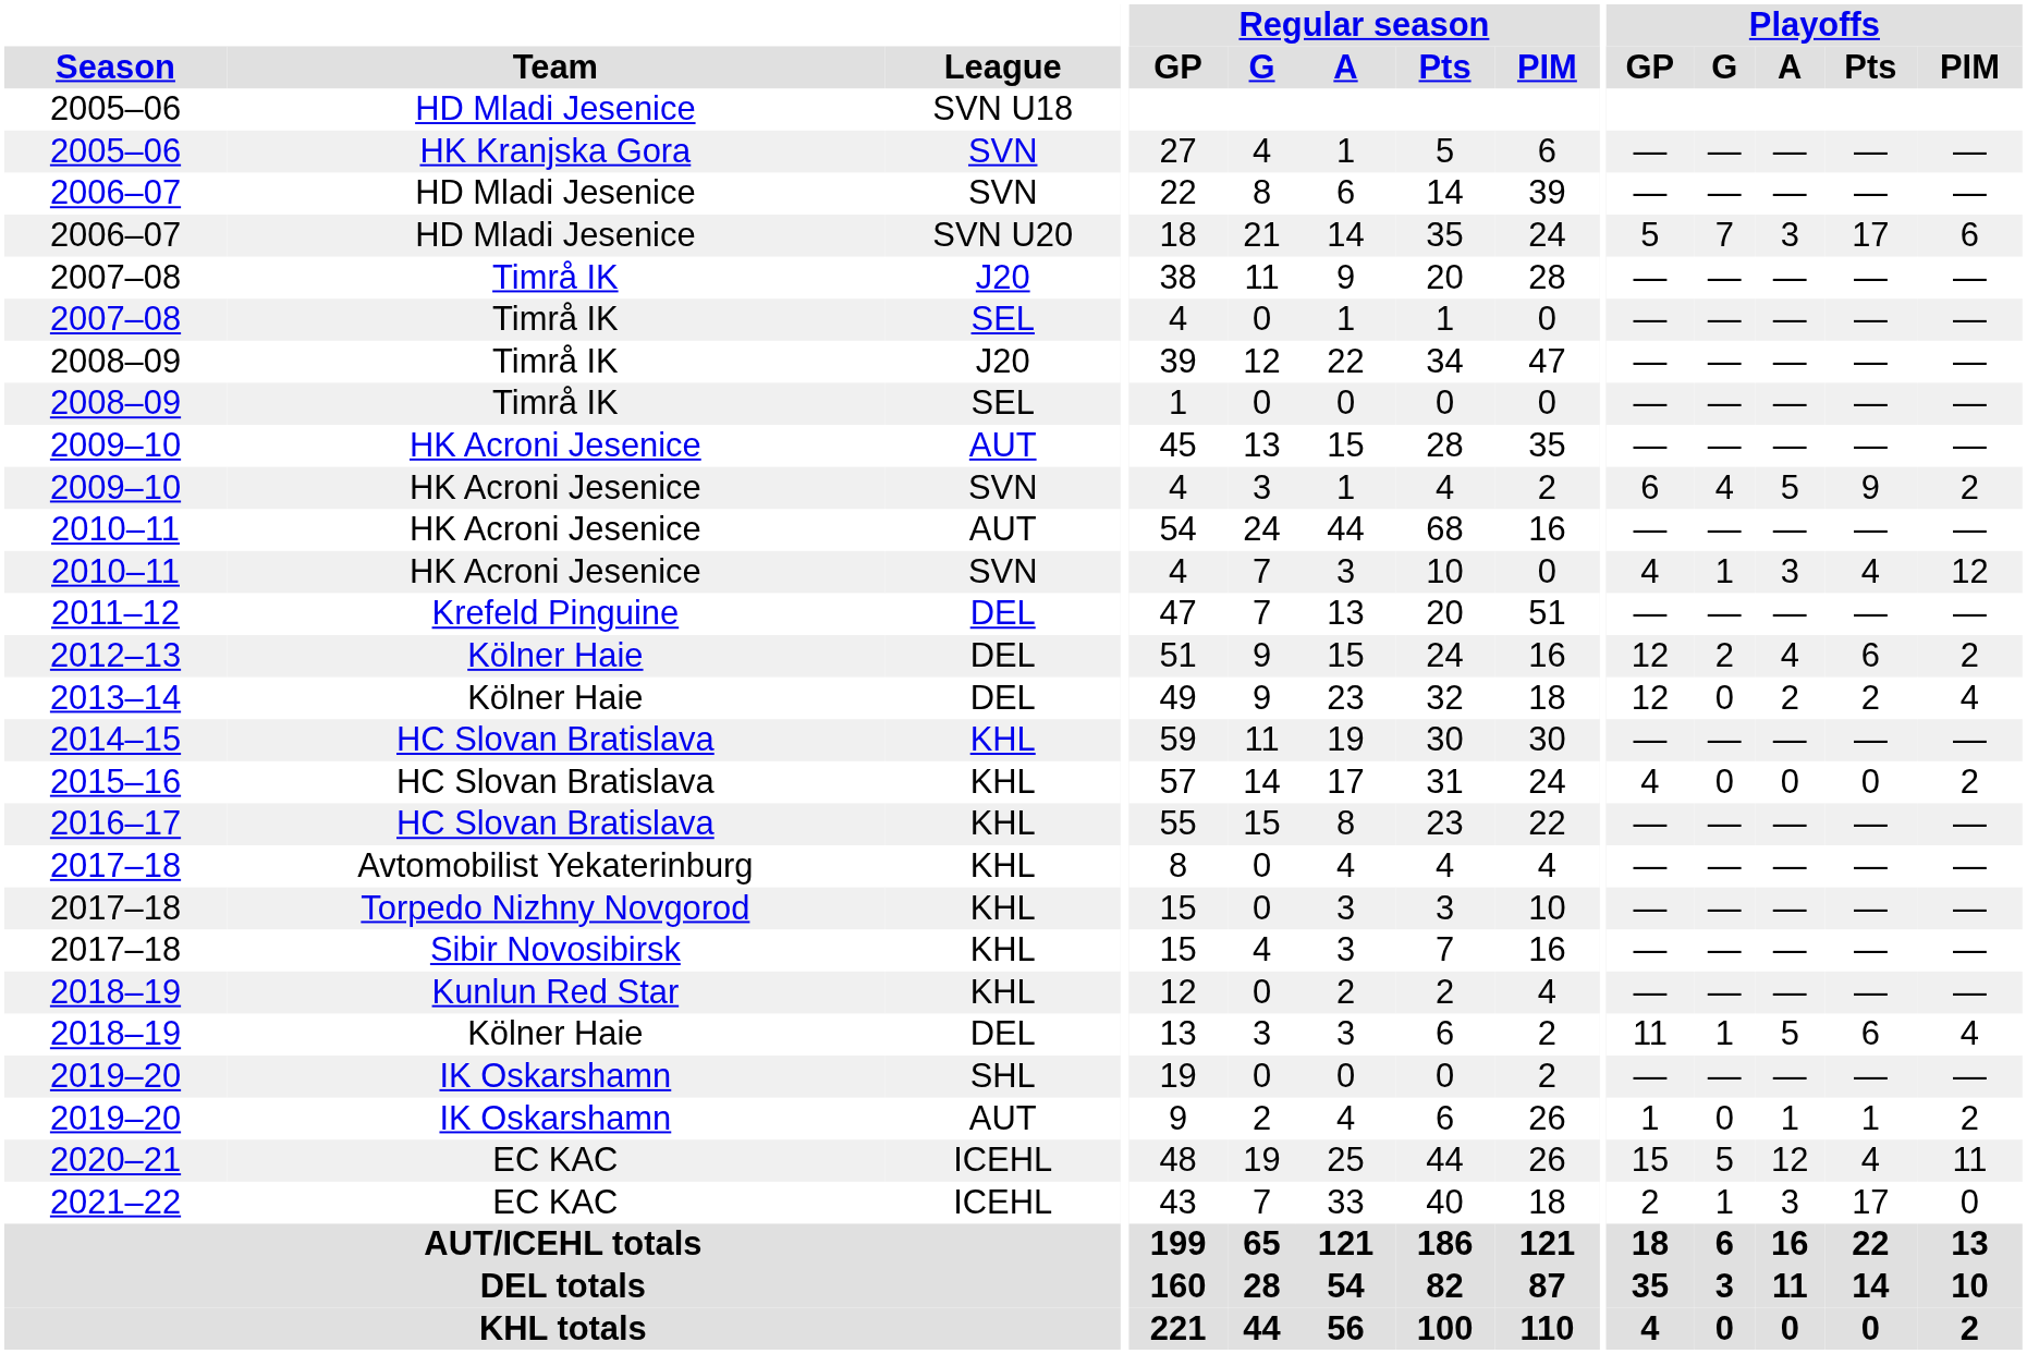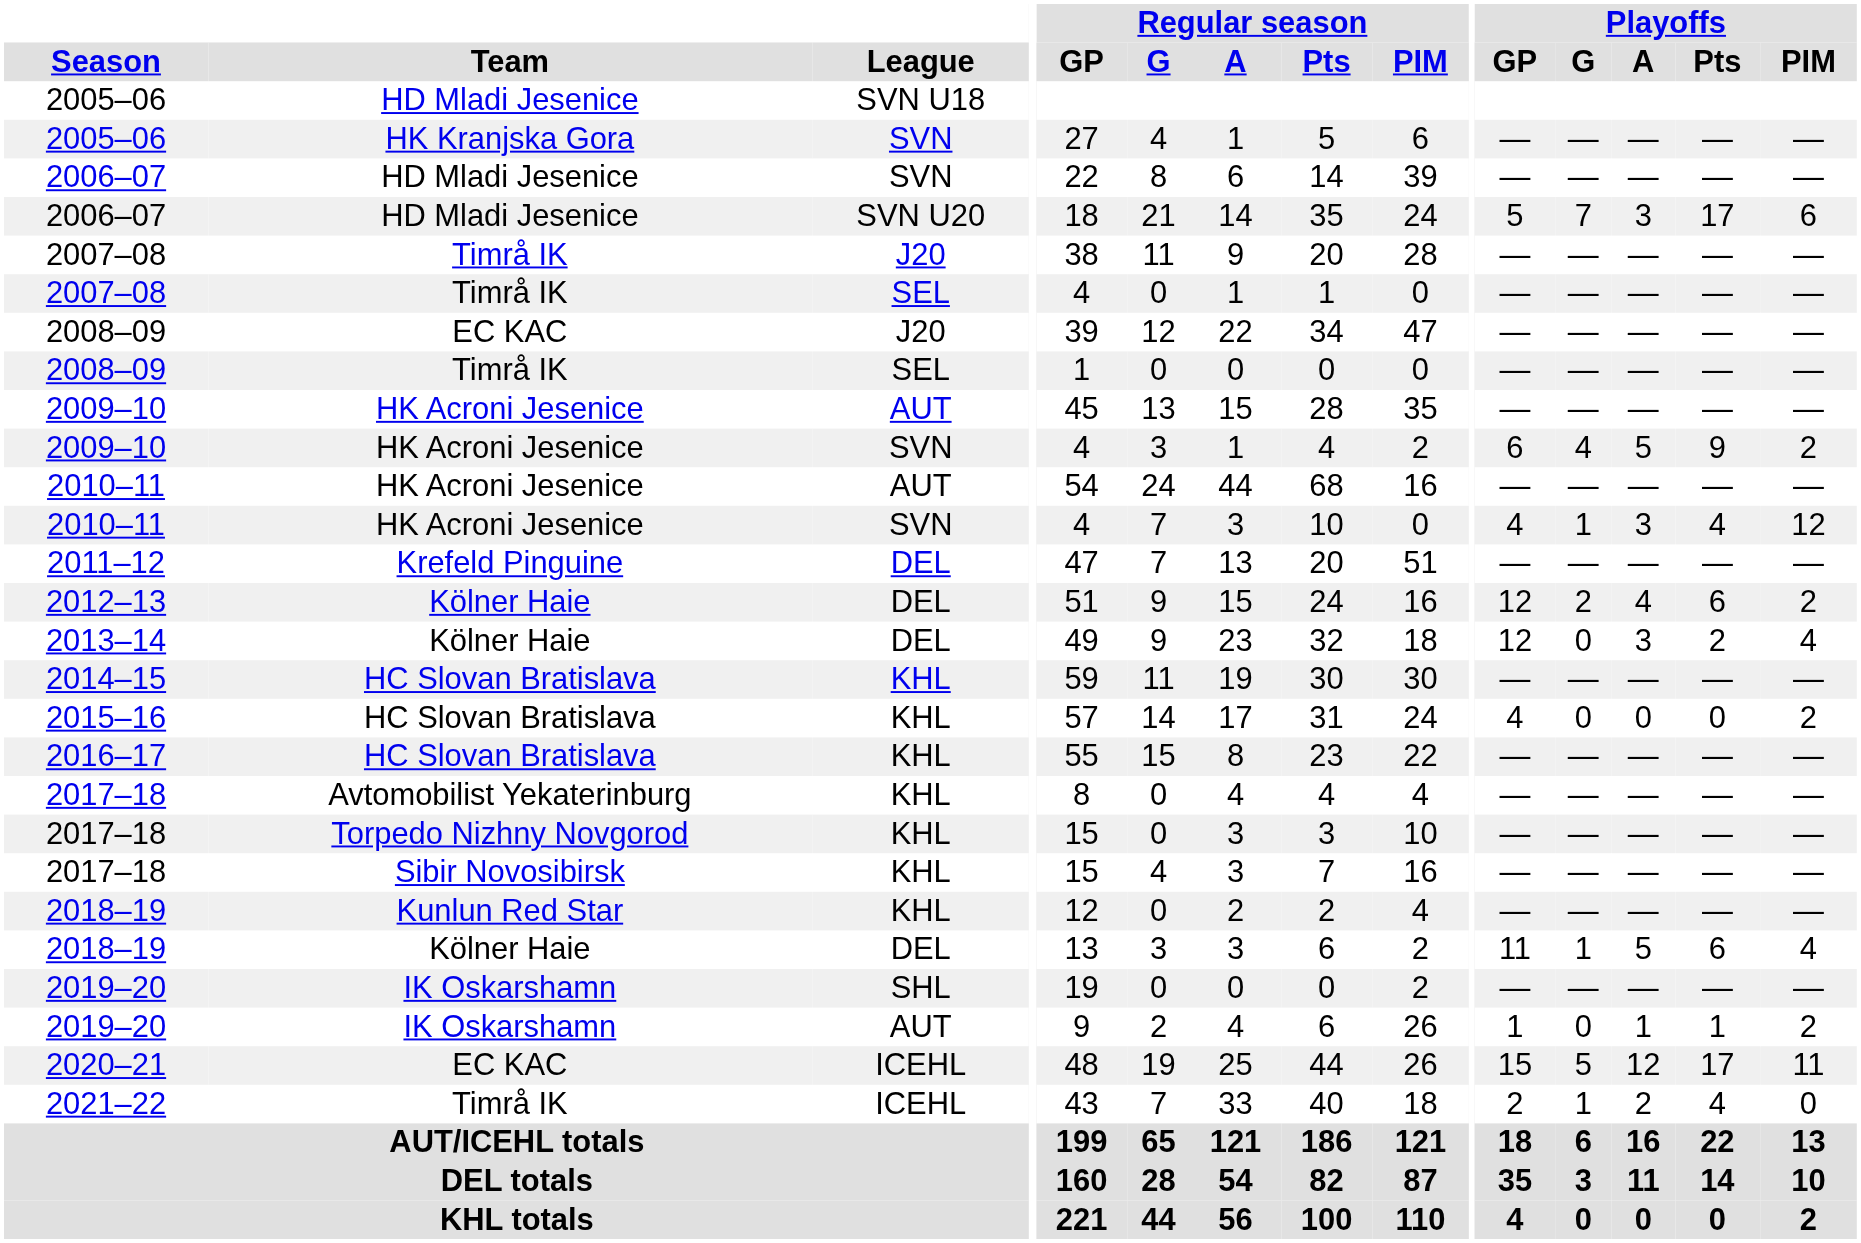 <table border="0" cellpadding="1" cellspacing="0" style="text-align:center; width:60em">
 <tr bgcolor="#e0e0e0">
 <th colspan="3" bgcolor="#ffffff"></th>
 <th rowspan="99" bgcolor="#ffffff"></th>
 <th colspan="5"><a href='#'>Regular season</a></th>
 <th rowspan="99" bgcolor="#ffffff"></th>
 <th colspan="5"><a href='#'>Playoffs</a></th>
 </tr>
 <tr bgcolor="#e0e0e0">
 <th><a href='#'>Season</a></th>
 <th>Team</th>
 <th>League</th>
 <th>GP</th>
 <th><a href='#'>G</a></th>
 <th><a href='#'>A</a></th>
 <th><a href='#'>Pts</a></th>
 <th><a href='#'>PIM</a></th>
 <th>GP</th>
 <th>G</th>
 <th>A</th>
 <th>Pts</th>
 <th>PIM</th>
 </tr>
 <tr>
 <td>2005–06</td>
 <td><a href='#'>HD Mladi Jesenice</a></td>
 <td>SVN U18</td>
 <td></td>
 <td></td>
 <td></td>
 <td></td>
 <td></td>
 <td></td>
 <td></td>
 <td></td>
 <td></td>
 <td></td>
 </tr>
 <tr bgcolor="#f0f0f0">
 <td><a href='#'>2005–06</a></td>
 <td><a href='#'>HK Kranjska Gora</a></td>
 <td><a href='#'>SVN</a></td>
 <td>27</td>
 <td>4</td>
 <td>1</td>
 <td>5</td>
 <td>6</td>
 <td>—</td>
 <td>—</td>
 <td>—</td>
 <td>—</td>
 <td>—</td>
 </tr>
 <tr>
 <td><a href='#'>2006–07</a></td>
 <td>HD Mladi Jesenice</td>
 <td>SVN</td>
 <td>22</td>
 <td>8</td>
 <td>6</td>
 <td>14</td>
 <td>39</td>
 <td>—</td>
 <td>—</td>
 <td>—</td>
 <td>—</td>
 <td>—</td>
 </tr>
 <tr bgcolor="#f0f0f0">
 <td>2006–07</td>
 <td>HD Mladi Jesenice</td>
 <td>SVN U20</td>
 <td>18</td>
 <td>21</td>
 <td>14</td>
 <td>35</td>
 <td>24</td>
 <td>5</td>
 <td>7</td>
 <td>3</td>
 <td>17</td>
 <td>6</td>
 </tr>
 <tr>
 <td>2007–08</td>
 <td><a href='#'>Timrå IK</a></td>
 <td><a href='#'>J20</a></td>
 <td>38</td>
 <td>11</td>
 <td>9</td>
 <td>20</td>
 <td>28</td>
 <td>—</td>
 <td>—</td>
 <td>—</td>
 <td>—</td>
 <td>—</td>
 </tr>
 <tr bgcolor="#f0f0f0">
 <td><a href='#'>2007–08</a></td>
 <td>Timrå IK</td>
 <td><a href='#'>SEL</a></td>
 <td>4</td>
 <td>0</td>
 <td>1</td>
 <td>1</td>
 <td>0</td>
 <td>—</td>
 <td>—</td>
 <td>—</td>
 <td>—</td>
 <td>—</td>
 </tr>
 <tr>
 <td>2008–09</td>
-<td>Timrå IK</td>
+<td>EC KAC</td>
 <td>J20</td>
 <td>39</td>
 <td>12</td>
 <td>22</td>
 <td>34</td>
 <td>47</td>
 <td>—</td>
 <td>—</td>
 <td>—</td>
 <td>—</td>
 <td>—</td>
 </tr>
 <tr bgcolor="#f0f0f0">
 <td><a href='#'>2008–09</a></td>
 <td>Timrå IK</td>
 <td>SEL</td>
 <td>1</td>
 <td>0</td>
 <td>0</td>
 <td>0</td>
 <td>0</td>
 <td>—</td>
 <td>—</td>
 <td>—</td>
 <td>—</td>
 <td>—</td>
 </tr>
 <tr>
 <td><a href='#'>2009–10</a></td>
 <td><a href='#'>HK Acroni Jesenice</a></td>
 <td><a href='#'>AUT</a></td>
 <td>45</td>
 <td>13</td>
 <td>15</td>
 <td>28</td>
 <td>35</td>
 <td>—</td>
 <td>—</td>
 <td>—</td>
 <td>—</td>
 <td>—</td>
 </tr>
 <tr bgcolor="#f0f0f0">
 <td><a href='#'>2009–10</a></td>
 <td>HK Acroni Jesenice</td>
 <td>SVN</td>
 <td>4</td>
 <td>3</td>
 <td>1</td>
 <td>4</td>
 <td>2</td>
 <td>6</td>
 <td>4</td>
 <td>5</td>
 <td>9</td>
 <td>2</td>
 </tr>
 <tr>
 <td><a href='#'>2010–11</a></td>
 <td>HK Acroni Jesenice</td>
 <td>AUT</td>
 <td>54</td>
 <td>24</td>
 <td>44</td>
 <td>68</td>
 <td>16</td>
 <td>—</td>
 <td>—</td>
 <td>—</td>
 <td>—</td>
 <td>—</td>
 </tr>
 <tr bgcolor="#f0f0f0">
 <td><a href='#'>2010–11</a></td>
 <td>HK Acroni Jesenice</td>
 <td>SVN</td>
 <td>4</td>
 <td>7</td>
 <td>3</td>
 <td>10</td>
 <td>0</td>
 <td>4</td>
 <td>1</td>
 <td>3</td>
 <td>4</td>
 <td>12</td>
 </tr>
 <tr>
 <td><a href='#'>2011–12</a></td>
 <td><a href='#'>Krefeld Pinguine</a></td>
 <td><a href='#'>DEL</a></td>
 <td>47</td>
 <td>7</td>
 <td>13</td>
 <td>20</td>
 <td>51</td>
 <td>—</td>
 <td>—</td>
 <td>—</td>
 <td>—</td>
 <td>—</td>
 </tr>
 <tr bgcolor="#f0f0f0">
 <td><a href='#'>2012–13</a></td>
 <td><a href='#'>Kölner Haie</a></td>
 <td>DEL</td>
 <td>51</td>
 <td>9</td>
 <td>15</td>
 <td>24</td>
 <td>16</td>
 <td>12</td>
 <td>2</td>
 <td>4</td>
 <td>6</td>
 <td>2</td>
 </tr>
 <tr>
 <td><a href='#'>2013–14</a></td>
 <td>Kölner Haie</td>
 <td>DEL</td>
 <td>49</td>
 <td>9</td>
 <td>23</td>
 <td>32</td>
 <td>18</td>
 <td>12</td>
 <td>0</td>
-<td>2</td>
+<td>3</td>
 <td>2</td>
 <td>4</td>
 </tr>
 <tr bgcolor="#f0f0f0">
 <td><a href='#'>2014–15</a></td>
 <td><a href='#'>HC Slovan Bratislava</a></td>
 <td><a href='#'>KHL</a></td>
 <td>59</td>
 <td>11</td>
 <td>19</td>
 <td>30</td>
 <td>30</td>
 <td>—</td>
 <td>—</td>
 <td>—</td>
 <td>—</td>
 <td>—</td>
 </tr>
 <tr>
 <td><a href='#'>2015–16</a></td>
 <td>HC Slovan Bratislava</td>
 <td>KHL</td>
 <td>57</td>
 <td>14</td>
 <td>17</td>
 <td>31</td>
 <td>24</td>
 <td>4</td>
 <td>0</td>
 <td>0</td>
 <td>0</td>
 <td>2</td>
 </tr>
 <tr bgcolor="#f0f0f0">
 <td><a href='#'>2016–17</a></td>
 <td><a href='#'>HC Slovan Bratislava</a></td>
 <td>KHL</td>
 <td>55</td>
 <td>15</td>
 <td>8</td>
 <td>23</td>
 <td>22</td>
 <td>—</td>
 <td>—</td>
 <td>—</td>
 <td>—</td>
 <td>—</td>
 </tr>
 <tr>
 <td><a href='#'>2017–18</a></td>
 <td>Avtomobilist Yekaterinburg</td>
 <td>KHL</td>
 <td>8</td>
 <td>0</td>
 <td>4</td>
 <td>4</td>
 <td>4</td>
 <td>—</td>
 <td>—</td>
 <td>—</td>
 <td>—</td>
 <td>—</td>
 </tr>
 <tr bgcolor="#f0f0f0">
 <td>2017–18</td>
 <td><a href='#'>Torpedo Nizhny Novgorod</a></td>
 <td>KHL</td>
 <td>15</td>
 <td>0</td>
 <td>3</td>
 <td>3</td>
 <td>10</td>
 <td>—</td>
 <td>—</td>
 <td>—</td>
 <td>—</td>
 <td>—</td>
 </tr>
 <tr>
 <td>2017–18</td>
 <td><a href='#'>Sibir Novosibirsk</a></td>
 <td>KHL</td>
 <td>15</td>
 <td>4</td>
 <td>3</td>
 <td>7</td>
 <td>16</td>
 <td>—</td>
 <td>—</td>
 <td>—</td>
 <td>—</td>
 <td>—</td>
 </tr>
 <tr bgcolor="#f0f0f0">
 <td><a href='#'>2018–19</a></td>
 <td><a href='#'>Kunlun Red Star</a></td>
 <td>KHL</td>
 <td>12</td>
 <td>0</td>
 <td>2</td>
 <td>2</td>
 <td>4</td>
 <td>—</td>
 <td>—</td>
 <td>—</td>
 <td>—</td>
 <td>—</td>
 </tr>
 <tr>
 <td><a href='#'>2018–19</a></td>
 <td>Kölner Haie</td>
 <td>DEL</td>
 <td>13</td>
 <td>3</td>
 <td>3</td>
 <td>6</td>
 <td>2</td>
 <td>11</td>
 <td>1</td>
 <td>5</td>
 <td>6</td>
 <td>4</td>
 </tr>
 <tr bgcolor="#f0f0f0">
 <td><a href='#'>2019–20</a></td>
 <td><a href='#'>IK Oskarshamn</a></td>
 <td>SHL</td>
 <td>19</td>
 <td>0</td>
 <td>0</td>
 <td>0</td>
 <td>2</td>
 <td>—</td>
 <td>—</td>
 <td>—</td>
 <td>—</td>
 <td>—</td>
 </tr>
 <tr>
 <td><a href='#'>2019–20</a></td>
 <td><a href='#'>IK Oskarshamn</a></td>
 <td>AUT</td>
 <td>9</td>
 <td>2</td>
 <td>4</td>
 <td>6</td>
 <td>26</td>
 <td>1</td>
 <td>0</td>
 <td>1</td>
 <td>1</td>
 <td>2</td>
 </tr>
 <tr bgcolor="#f0f0f0">
 <td><a href='#'>2020–21</a></td>
 <td>EC KAC</td>
 <td>ICEHL</td>
 <td>48</td>
 <td>19</td>
 <td>25</td>
 <td>44</td>
 <td>26</td>
 <td>15</td>
 <td>5</td>
 <td>12</td>
-<td>4</td>
+<td>17</td>
 <td>11</td>
 </tr>
 <tr>
 <td><a href='#'>2021–22</a></td>
-<td>EC KAC</td>
+<td>Timrå IK</td>
 <td>ICEHL</td>
 <td>43</td>
 <td>7</td>
 <td>33</td>
 <td>40</td>
 <td>18</td>
 <td>2</td>
 <td>1</td>
-<td>3</td>
-<td>17</td>
+<td>2</td>
+<td>4</td>
 <td>0</td>
 </tr>
 <tr bgcolor="#e0e0e0">
 <th colspan="3">AUT/ICEHL totals</th>
 <th>199</th>
 <th>65</th>
 <th>121</th>
 <th>186</th>
 <th>121</th>
 <th>18</th>
 <th>6</th>
 <th>16</th>
 <th>22</th>
 <th>13</th>
 </tr>
 <tr bgcolor="#e0e0e0">
 <th colspan="3">DEL totals</th>
 <th>160</th>
 <th>28</th>
 <th>54</th>
 <th>82</th>
 <th>87</th>
 <th>35</th>
 <th>3</th>
 <th>11</th>
 <th>14</th>
 <th>10</th>
 </tr>
 <tr bgcolor="#e0e0e0">
 <th colspan="3">KHL totals</th>
 <th>221</th>
 <th>44</th>
 <th>56</th>
 <th>100</th>
 <th>110</th>
 <th>4</th>
 <th>0</th>
 <th>0</th>
 <th>0</th>
 <th>2</th>
 </tr>
 </table>
